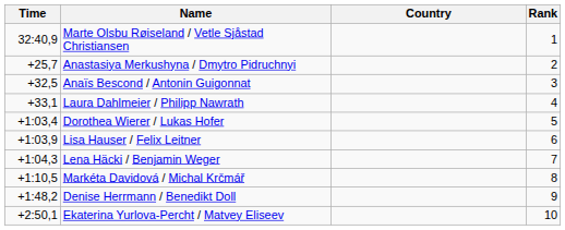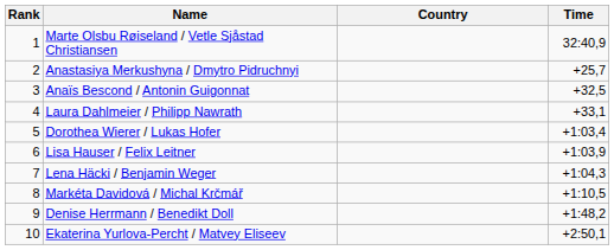 <table class="wikitable" style="width: 750px;">
 <tr class="hintergrundfarbe5">
-<th width="10%">Time</th>
+<th width="5%">Rank</th>
 <th>Name</th>
 <th width="35%">Country</th>
-<th width="5%">Rank</th>
+<th width="10%">Time</th>
 </tr>
 <tr>
-<td align="right">32:40,9</td>
+<td align="right">1</td>
 <td><a href='#'>Marte Olsbu Røiseland</a> / <a href='#'>Vetle Sjåstad Christiansen</a></td>
 <td></td>
-<td align="right">1</td>
+<td align="right">32:40,9</td>
 </tr>
 <tr>
-<td align="right">+25,7</td>
+<td align="right">2</td>
 <td><a href='#'>Anastasiya Merkushyna</a> / <a href='#'>Dmytro Pidruchnyi</a></td>
 <td></td>
-<td align="right">2</td>
+<td align="right">+25,7</td>
 </tr>
 <tr>
-<td align="right">+32,5</td>
+<td align="right">3</td>
 <td><a href='#'>Anaïs Bescond</a> / <a href='#'>Antonin Guigonnat</a></td>
 <td></td>
-<td align="right">3</td>
+<td align="right">+32,5</td>
 </tr>
 <tr>
-<td align="right">+33,1</td>
+<td align="right">4</td>
 <td><a href='#'>Laura Dahlmeier</a> / <a href='#'>Philipp Nawrath</a></td>
 <td></td>
-<td align="right">4</td>
+<td align="right">+33,1</td>
 </tr>
 <tr>
-<td align="right">+1:03,4</td>
+<td align="right">5</td>
 <td><a href='#'>Dorothea Wierer</a> / <a href='#'>Lukas Hofer</a></td>
 <td></td>
-<td align="right">5</td>
+<td align="right">+1:03,4</td>
 </tr>
 <tr>
-<td align="right">+1:03,9</td>
+<td align="right">6</td>
 <td><a href='#'>Lisa Hauser</a> / <a href='#'>Felix Leitner</a></td>
 <td></td>
-<td align="right">6</td>
+<td align="right">+1:03,9</td>
 </tr>
 <tr>
-<td align="right">+1:04,3</td>
+<td align="right">7</td>
 <td><a href='#'>Lena Häcki</a> / <a href='#'>Benjamin Weger</a></td>
 <td></td>
-<td align="right">7</td>
+<td align="right">+1:04,3</td>
 </tr>
 <tr>
-<td align="right">+1:10,5</td>
+<td align="right">8</td>
 <td><a href='#'>Markéta Davidová</a> / <a href='#'>Michal Krčmář</a></td>
 <td></td>
-<td align="right">8</td>
+<td align="right">+1:10,5</td>
 </tr>
 <tr>
-<td align="right">+1:48,2</td>
+<td align="right">9</td>
 <td><a href='#'>Denise Herrmann</a> / <a href='#'>Benedikt Doll</a></td>
 <td></td>
-<td align="right">9</td>
+<td align="right">+1:48,2</td>
 </tr>
 <tr>
-<td align="right">+2:50,1</td>
+<td align="right">10</td>
 <td><a href='#'>Ekaterina Yurlova-Percht</a> / <a href='#'>Matvey Eliseev</a></td>
 <td></td>
-<td align="right">10</td>
+<td align="right">+2:50,1</td>
 </tr>
 </table>
